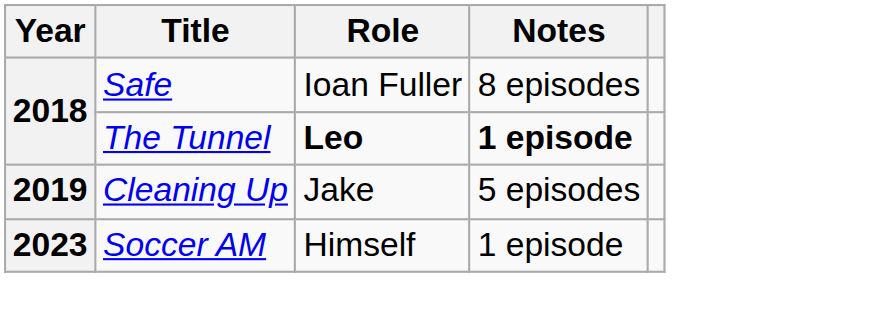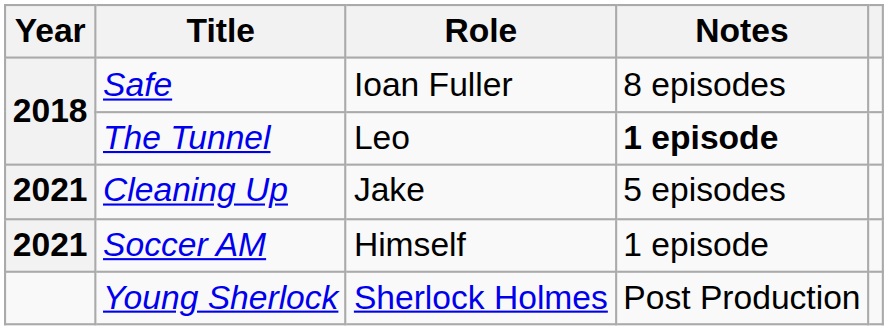 <table class="wikitable plainrowheaders">
 <tr>
 <th scope="col">Year</th>
 <th scope="col">Title</th>
 <th scope="col">Role</th>
 <th scope="col" class="unsortable">Notes</th>
 <th scope="col" class="unsortable"></th>
 </tr>
 <tr>
 <th scope="row" rowspan="2">2018</th>
 <td><em><a href='#'>Safe</a></em></td>
 <td>Ioan Fuller</td>
 <td>8 episodes</td>
 <td></td>
 </tr>
 <tr>
 <td><em><a href='#'>The Tunnel</a></em></td>
-<td><strong>Leo</strong></td>
+<td>Leo</td>
 <td><strong>1 episode</strong></td>
 <td></td>
 </tr>
 <tr>
-<th scope="row">2019</th>
+<th scope="row">2021</th>
 <td><em><a href='#'>Cleaning Up</a></em></td>
 <td>Jake</td>
 <td>5 episodes</td>
 <td></td>
 </tr>
 <tr>
-<th scope="row">2023</th>
+<th scope="row">2021</th>
 <td><em><a href='#'>Soccer AM</a></em></td>
 <td>Himself</td>
 <td>1 episode</td>
 <td></td>
 </tr>
+<tr>
+<td></td>
+<td><em><a href='#'>Young Sherlock</a></em></td>
+<td><a href='#'>Sherlock Holmes</a></td>
+<td>Post Production</td>
+<td></td>
+</tr>
 </table>
